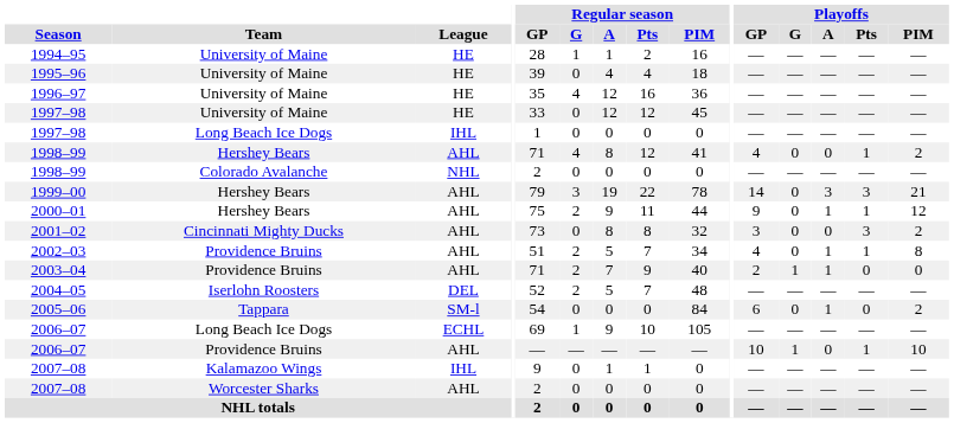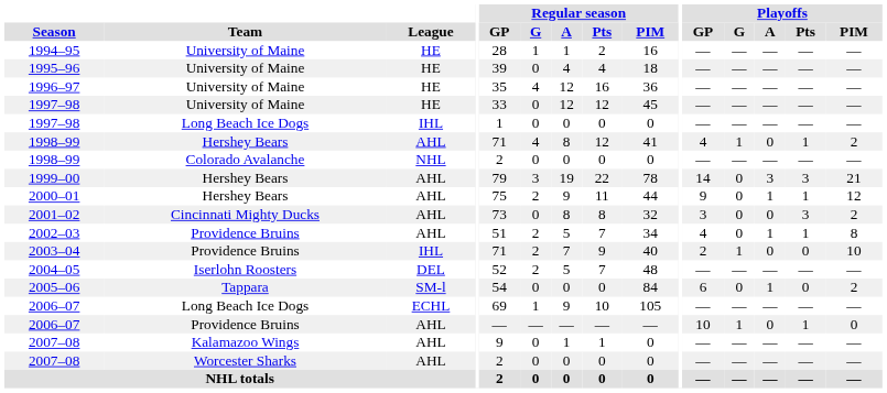 <table border="0" cellpadding="1" cellspacing="0" style="text-align:center; width:60em">
 <tr bgcolor="#e0e0e0">
 <th colspan="3" bgcolor="#ffffff"></th>
 <th rowspan="100" bgcolor="#ffffff"></th>
 <th colspan="5"><a href='#'>Regular season</a></th>
 <th rowspan="100" bgcolor="#ffffff"></th>
 <th colspan="5"><a href='#'>Playoffs</a></th>
 </tr>
 <tr bgcolor="#e0e0e0">
 <th><a href='#'>Season</a></th>
 <th>Team</th>
 <th>League</th>
 <th>GP</th>
 <th><a href='#'>G</a></th>
 <th><a href='#'>A</a></th>
 <th><a href='#'>Pts</a></th>
 <th><a href='#'>PIM</a></th>
 <th>GP</th>
 <th>G</th>
 <th>A</th>
 <th>Pts</th>
 <th>PIM</th>
 </tr>
 <tr>
 <td><a href='#'>1994–95</a></td>
 <td><a href='#'>University of Maine</a></td>
 <td><a href='#'>HE</a></td>
 <td>28</td>
 <td>1</td>
 <td>1</td>
 <td>2</td>
 <td>16</td>
 <td>—</td>
 <td>—</td>
 <td>—</td>
 <td>—</td>
 <td>—</td>
 </tr>
 <tr bgcolor="#f0f0f0">
 <td><a href='#'>1995–96</a></td>
 <td>University of Maine</td>
 <td>HE</td>
 <td>39</td>
 <td>0</td>
 <td>4</td>
 <td>4</td>
 <td>18</td>
 <td>—</td>
 <td>—</td>
 <td>—</td>
 <td>—</td>
 <td>—</td>
 </tr>
 <tr>
 <td><a href='#'>1996–97</a></td>
 <td>University of Maine</td>
 <td>HE</td>
 <td>35</td>
 <td>4</td>
 <td>12</td>
 <td>16</td>
 <td>36</td>
 <td>—</td>
 <td>—</td>
 <td>—</td>
 <td>—</td>
 <td>—</td>
 </tr>
 <tr bgcolor="#f0f0f0">
 <td><a href='#'>1997–98</a></td>
 <td>University of Maine</td>
 <td>HE</td>
 <td>33</td>
 <td>0</td>
 <td>12</td>
 <td>12</td>
 <td>45</td>
 <td>—</td>
 <td>—</td>
 <td>—</td>
 <td>—</td>
 <td>—</td>
 </tr>
 <tr>
 <td><a href='#'>1997–98</a></td>
 <td><a href='#'>Long Beach Ice Dogs</a></td>
 <td><a href='#'>IHL</a></td>
 <td>1</td>
 <td>0</td>
 <td>0</td>
 <td>0</td>
 <td>0</td>
 <td>—</td>
 <td>—</td>
 <td>—</td>
 <td>—</td>
 <td>—</td>
 </tr>
 <tr bgcolor="#f0f0f0">
 <td><a href='#'>1998–99</a></td>
 <td><a href='#'>Hershey Bears</a></td>
 <td><a href='#'>AHL</a></td>
 <td>71</td>
 <td>4</td>
 <td>8</td>
 <td>12</td>
 <td>41</td>
 <td>4</td>
-<td>0</td>
+<td>1</td>
 <td>0</td>
 <td>1</td>
 <td>2</td>
 </tr>
 <tr>
 <td><a href='#'>1998–99</a></td>
 <td><a href='#'>Colorado Avalanche</a></td>
 <td><a href='#'>NHL</a></td>
 <td>2</td>
 <td>0</td>
 <td>0</td>
 <td>0</td>
 <td>0</td>
 <td>—</td>
 <td>—</td>
 <td>—</td>
 <td>—</td>
 <td>—</td>
 </tr>
 <tr bgcolor="#f0f0f0">
 <td><a href='#'>1999–00</a></td>
 <td>Hershey Bears</td>
 <td>AHL</td>
 <td>79</td>
 <td>3</td>
 <td>19</td>
 <td>22</td>
 <td>78</td>
 <td>14</td>
 <td>0</td>
 <td>3</td>
 <td>3</td>
 <td>21</td>
 </tr>
 <tr>
 <td><a href='#'>2000–01</a></td>
 <td>Hershey Bears</td>
 <td>AHL</td>
 <td>75</td>
 <td>2</td>
 <td>9</td>
 <td>11</td>
 <td>44</td>
 <td>9</td>
 <td>0</td>
 <td>1</td>
 <td>1</td>
 <td>12</td>
 </tr>
 <tr bgcolor="#f0f0f0">
 <td><a href='#'>2001–02</a></td>
 <td><a href='#'>Cincinnati Mighty Ducks</a></td>
 <td>AHL</td>
 <td>73</td>
 <td>0</td>
 <td>8</td>
 <td>8</td>
 <td>32</td>
 <td>3</td>
 <td>0</td>
 <td>0</td>
 <td>3</td>
 <td>2</td>
 </tr>
 <tr>
 <td><a href='#'>2002–03</a></td>
 <td><a href='#'>Providence Bruins</a></td>
 <td>AHL</td>
 <td>51</td>
 <td>2</td>
 <td>5</td>
 <td>7</td>
 <td>34</td>
 <td>4</td>
 <td>0</td>
 <td>1</td>
 <td>1</td>
 <td>8</td>
 </tr>
 <tr bgcolor="#f0f0f0">
 <td><a href='#'>2003–04</a></td>
 <td>Providence Bruins</td>
-<td>AHL</td>
+<td><a href='#'>IHL</a></td>
 <td>71</td>
 <td>2</td>
 <td>7</td>
 <td>9</td>
 <td>40</td>
 <td>2</td>
 <td>1</td>
-<td>1</td>
 <td>0</td>
 <td>0</td>
+<td>10</td>
 </tr>
 <tr>
 <td><a href='#'>2004–05</a></td>
 <td><a href='#'>Iserlohn Roosters</a></td>
 <td><a href='#'>DEL</a></td>
 <td>52</td>
 <td>2</td>
 <td>5</td>
 <td>7</td>
 <td>48</td>
 <td>—</td>
 <td>—</td>
 <td>—</td>
 <td>—</td>
 <td>—</td>
 </tr>
 <tr bgcolor="#f0f0f0">
 <td><a href='#'>2005–06</a></td>
 <td><a href='#'>Tappara</a></td>
 <td><a href='#'>SM-l</a></td>
 <td>54</td>
 <td>0</td>
 <td>0</td>
 <td>0</td>
 <td>84</td>
 <td>6</td>
 <td>0</td>
 <td>1</td>
 <td>0</td>
 <td>2</td>
 </tr>
 <tr>
 <td><a href='#'>2006–07</a></td>
 <td>Long Beach Ice Dogs</td>
 <td><a href='#'>ECHL</a></td>
 <td>69</td>
 <td>1</td>
 <td>9</td>
 <td>10</td>
 <td>105</td>
 <td>—</td>
 <td>—</td>
 <td>—</td>
 <td>—</td>
 <td>—</td>
 </tr>
 <tr bgcolor="#f0f0f0">
 <td><a href='#'>2006–07</a></td>
 <td>Providence Bruins</td>
 <td>AHL</td>
 <td>—</td>
 <td>—</td>
 <td>—</td>
 <td>—</td>
 <td>—</td>
 <td>10</td>
 <td>1</td>
 <td>0</td>
 <td>1</td>
-<td>10</td>
+<td>0</td>
 </tr>
 <tr>
 <td><a href='#'>2007–08</a></td>
 <td><a href='#'>Kalamazoo Wings</a></td>
-<td><a href='#'>IHL</a></td>
+<td>AHL</td>
 <td>9</td>
 <td>0</td>
 <td>1</td>
 <td>1</td>
 <td>0</td>
 <td>—</td>
 <td>—</td>
 <td>—</td>
 <td>—</td>
 <td>—</td>
 </tr>
 <tr bgcolor="#f0f0f0">
 <td><a href='#'>2007–08</a></td>
 <td><a href='#'>Worcester Sharks</a></td>
 <td>AHL</td>
 <td>2</td>
 <td>0</td>
 <td>0</td>
 <td>0</td>
 <td>0</td>
 <td>—</td>
 <td>—</td>
 <td>—</td>
 <td>—</td>
 <td>—</td>
 </tr>
 <tr bgcolor="#e0e0e0">
 <th colspan="3">NHL totals</th>
 <th>2</th>
 <th>0</th>
 <th>0</th>
 <th>0</th>
 <th>0</th>
 <th>—</th>
 <th>—</th>
 <th>—</th>
 <th>—</th>
 <th>—</th>
 </tr>
 </table>
